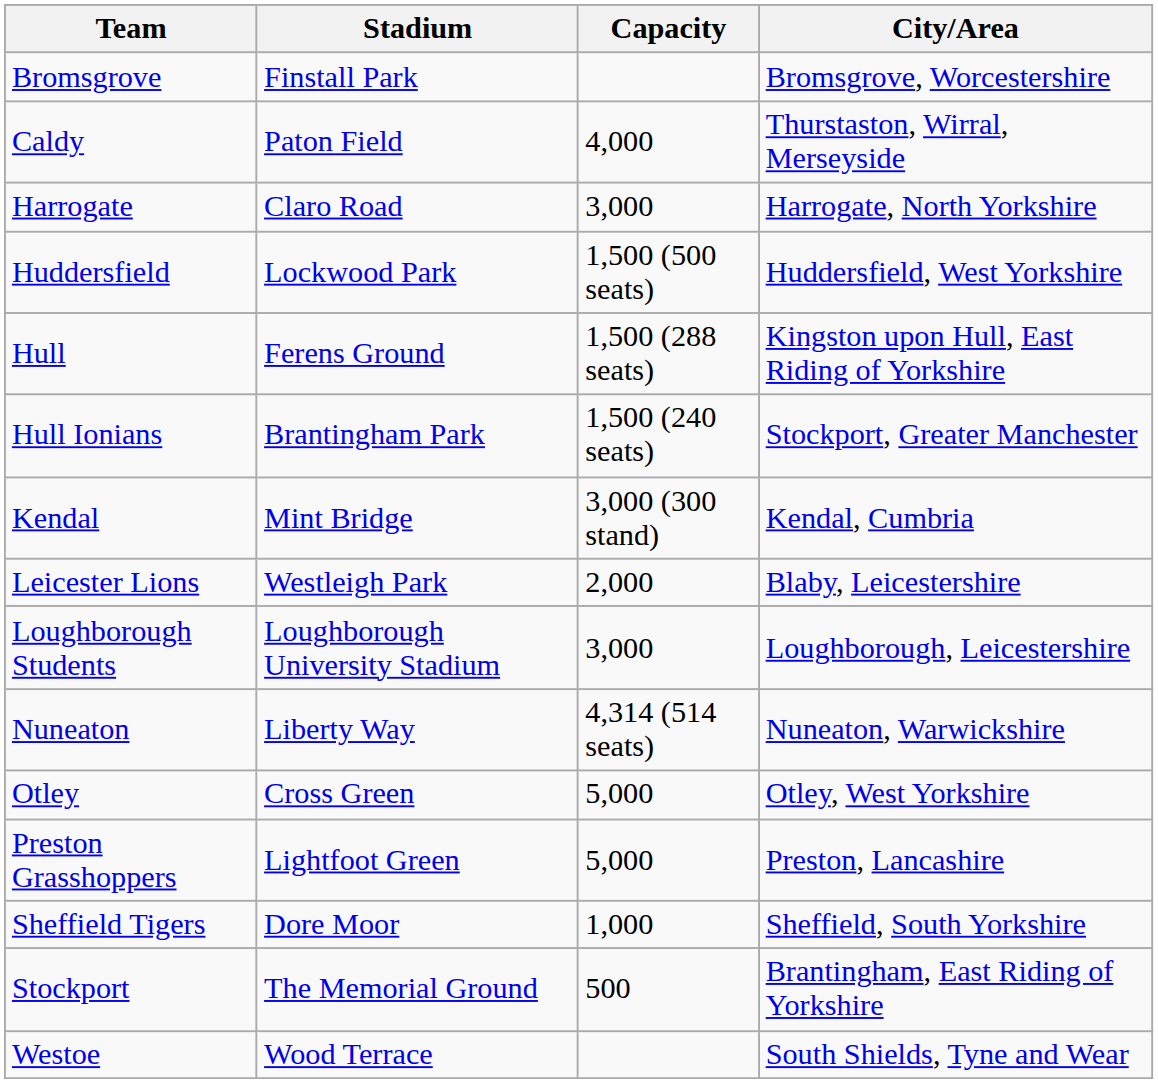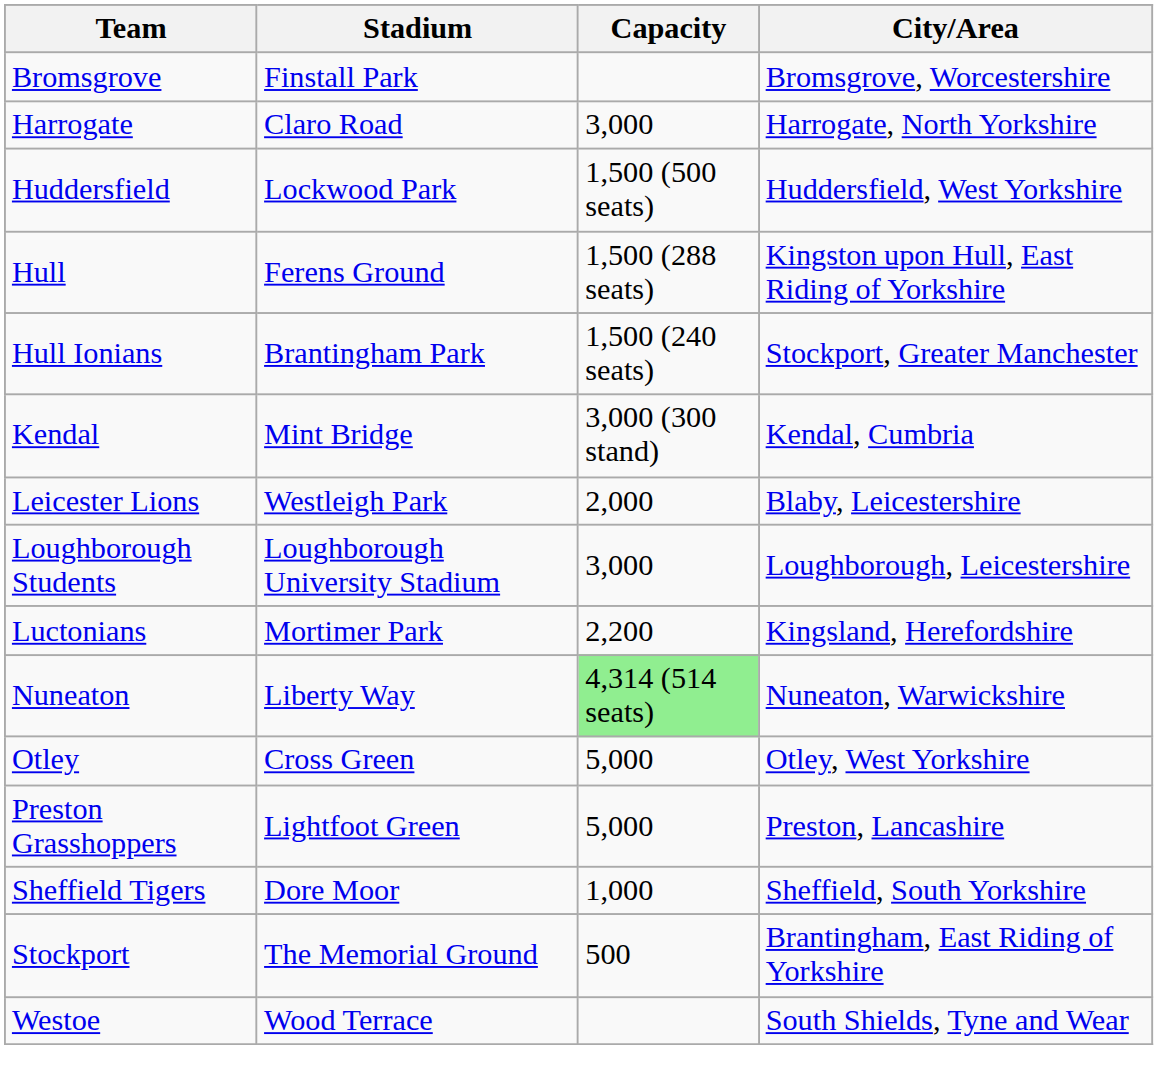 <table class="wikitable sortable">
 <tr>
 <th>Team</th>
 <th>Stadium</th>
 <th>Capacity</th>
 <th>City/Area</th>
 </tr>
 <tr>
 <td><a href='#'>Bromsgrove</a></td>
 <td><a href='#'>Finstall Park</a></td>
 <td></td>
 <td><a href='#'>Bromsgrove</a>, <a href='#'>Worcestershire</a></td>
-</tr>
-<tr>
-<td><a href='#'>Caldy</a></td>
-<td><a href='#'>Paton Field</a></td>
-<td>4,000</td>
-<td><a href='#'>Thurstaston</a>, <a href='#'>Wirral</a>, <a href='#'>Merseyside</a></td>
 </tr>
 <tr>
 <td><a href='#'>Harrogate</a></td>
 <td><a href='#'>Claro Road</a></td>
 <td>3,000</td>
 <td><a href='#'>Harrogate</a>, <a href='#'>North Yorkshire</a></td>
 </tr>
 <tr>
 <td><a href='#'>Huddersfield</a></td>
 <td><a href='#'>Lockwood Park</a></td>
 <td>1,500 (500 seats)</td>
 <td><a href='#'>Huddersfield</a>, <a href='#'>West Yorkshire</a></td>
 </tr>
 <tr>
 <td><a href='#'>Hull</a></td>
 <td><a href='#'>Ferens Ground</a></td>
 <td>1,500 (288 seats)</td>
 <td><a href='#'>Kingston upon Hull</a>, <a href='#'>East Riding of Yorkshire</a></td>
 </tr>
 <tr>
 <td><a href='#'>Hull Ionians</a></td>
 <td><a href='#'>Brantingham Park</a></td>
 <td>1,500 (240 seats)</td>
 <td><a href='#'>Stockport</a>, <a href='#'>Greater Manchester</a></td>
 </tr>
 <tr>
 <td><a href='#'>Kendal</a></td>
 <td><a href='#'>Mint Bridge</a></td>
 <td>3,000 (300 stand)</td>
 <td><a href='#'>Kendal</a>, <a href='#'>Cumbria</a></td>
 </tr>
 <tr>
 <td><a href='#'>Leicester Lions</a></td>
 <td><a href='#'>Westleigh Park</a></td>
 <td>2,000</td>
 <td><a href='#'>Blaby</a>, <a href='#'>Leicestershire</a></td>
 </tr>
 <tr>
 <td><a href='#'>Loughborough Students</a></td>
 <td><a href='#'>Loughborough University Stadium</a></td>
 <td>3,000</td>
 <td><a href='#'>Loughborough</a>, <a href='#'>Leicestershire</a></td>
 </tr>
 <tr>
+<td><a href='#'>Luctonians</a></td>
+<td><a href='#'>Mortimer Park</a></td>
+<td>2,200</td>
+<td><a href='#'>Kingsland</a>, <a href='#'>Herefordshire</a></td>
+</tr>
+<tr>
 <td><a href='#'>Nuneaton</a></td>
 <td><a href='#'>Liberty Way</a></td>
-<td>4,314 (514 seats)</td>
+<td style="background: lightgreen;">4,314 (514 seats)</td>
 <td><a href='#'>Nuneaton</a>, <a href='#'>Warwickshire</a></td>
 </tr>
 <tr>
 <td><a href='#'>Otley</a></td>
 <td><a href='#'>Cross Green</a></td>
 <td>5,000</td>
 <td><a href='#'>Otley</a>, <a href='#'>West Yorkshire</a></td>
 </tr>
 <tr>
 <td><a href='#'>Preston Grasshoppers</a></td>
 <td><a href='#'>Lightfoot Green</a></td>
 <td>5,000</td>
 <td><a href='#'>Preston</a>, <a href='#'>Lancashire</a></td>
 </tr>
 <tr>
 <td><a href='#'>Sheffield Tigers</a></td>
 <td><a href='#'>Dore Moor</a></td>
 <td>1,000</td>
 <td><a href='#'>Sheffield</a>, <a href='#'>South Yorkshire</a></td>
 </tr>
 <tr>
 <td><a href='#'>Stockport</a></td>
 <td><a href='#'>The Memorial Ground</a></td>
 <td>500</td>
 <td><a href='#'>Brantingham</a>, <a href='#'>East Riding of Yorkshire</a></td>
 </tr>
 <tr>
 <td><a href='#'>Westoe</a></td>
 <td><a href='#'>Wood Terrace</a></td>
 <td></td>
 <td><a href='#'>South Shields</a>, <a href='#'>Tyne and Wear</a></td>
 </tr>
 <tr>
 </tr>
 </table>
